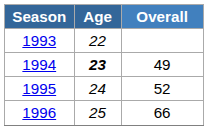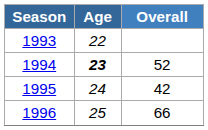 <table class="wikitable" style="font-size:95%; text-align:center; border:grey solid 1px; border-collapse:collapse; background:#ffffff;">
 <tr>
 <th style="background-color:#369; color:white; width:60px;"> Season </th>
 <th style="background-color:#369; color:white; width:40px;"> Age </th>
 <th style="background-color:#4180be; color:white; width:75px;">Overall</th>
 </tr>
 <tr>
 <td><a href='#'>1993</a></td>
 <td><em>22</em></td>
 <td></td>
 </tr>
 <tr>
 <td><a href='#'>1994</a></td>
 <td><strong><em>23</em></strong></td>
-<td>49</td>
+<td>52</td>
 </tr>
 <tr>
 <td><a href='#'>1995</a></td>
 <td><em>24</em></td>
-<td>52</td>
+<td>42</td>
 </tr>
 <tr>
 <td><a href='#'>1996</a></td>
 <td><em>25</em></td>
 <td>66</td>
 </tr>
 <tr>
 </tr>
 </table>
